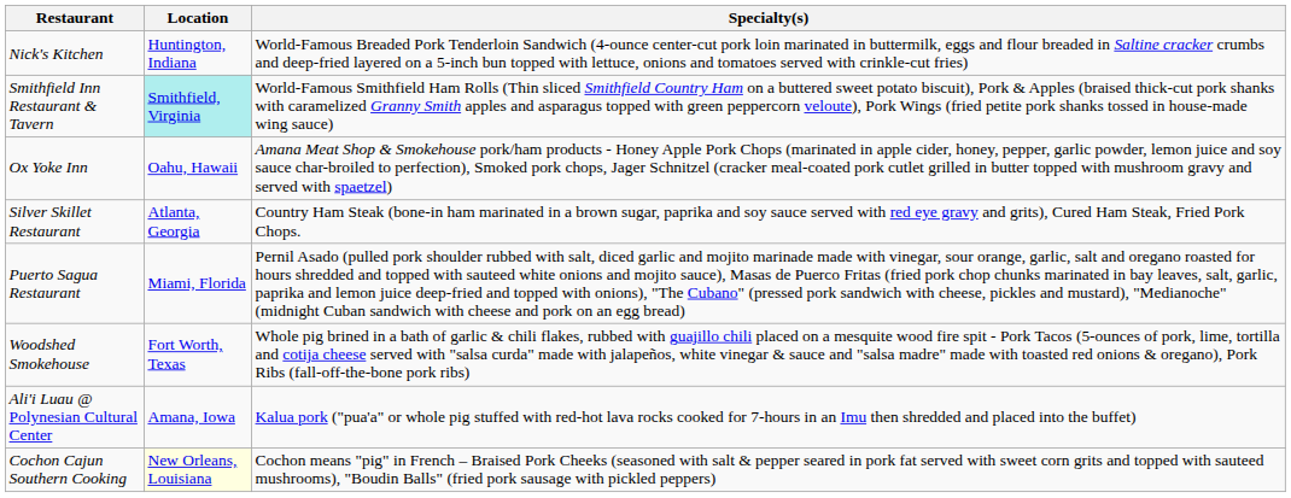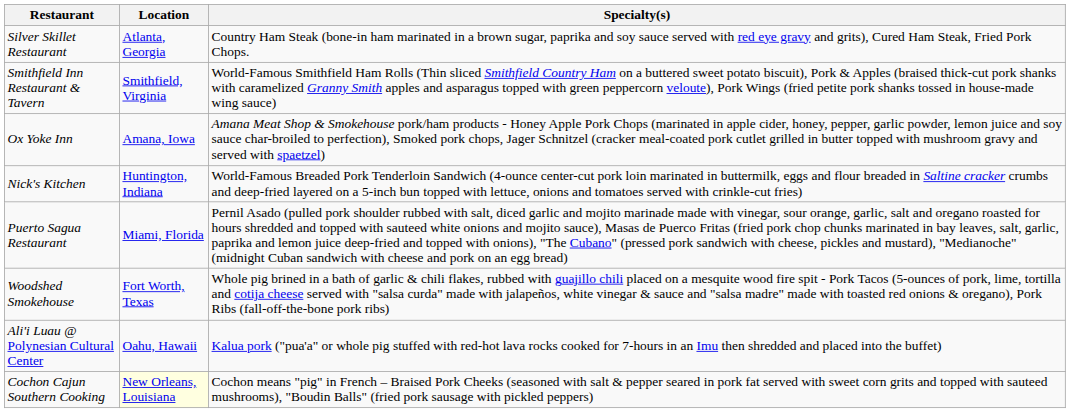 <table class="wikitable" style="width:100%;">
 <tr>
 <th>Restaurant</th>
 <th>Location</th>
 <th>Specialty(s)</th>
 </tr>
 <tr>
-<td><em>Nick's Kitchen</em></td>
-<td><a href='#'>Huntington, Indiana</a></td>
-<td>World-Famous Breaded Pork Tenderloin Sandwich (4-ounce center-cut pork loin marinated in buttermilk, eggs and flour breaded in <em><a href='#'>Saltine cracker</a></em> crumbs and deep-fried layered on a 5-inch bun topped with lettuce, onions and tomatoes served with crinkle-cut fries)</td>
+<td><em>Silver Skillet Restaurant</em></td>
+<td><a href='#'>Atlanta, Georgia</a></td>
+<td>Country Ham Steak (bone-in ham marinated in a brown sugar, paprika and soy sauce served with <a href='#'>red eye gravy</a> and grits), Cured Ham Steak, Fried Pork Chops.</td>
 </tr>
 <tr>
 <td><em>Smithfield Inn Restaurant & Tavern</em></td>
-<td style="background: paleturquoise;"><a href='#'>Smithfield, Virginia</a></td>
+<td><a href='#'>Smithfield, Virginia</a></td>
 <td>World-Famous Smithfield Ham Rolls (Thin sliced <em><a href='#'>Smithfield Country Ham</a></em> on a buttered sweet potato biscuit), Pork & Apples (braised thick-cut pork shanks with caramelized <em><a href='#'>Granny Smith</a></em> apples and asparagus topped with green peppercorn <a href='#'>veloute</a>), Pork Wings (fried petite pork shanks tossed in house-made wing sauce)</td>
 </tr>
 <tr>
 <td><em>Ox Yoke Inn</em></td>
-<td><a href='#'>Oahu, Hawaii</a></td>
+<td><a href='#'>Amana, Iowa</a></td>
 <td><em>Amana Meat Shop & Smokehouse</em> pork/ham products - Honey Apple Pork Chops (marinated in apple cider, honey, pepper, garlic powder, lemon juice and soy sauce char-broiled to perfection), Smoked pork chops, Jager Schnitzel (cracker meal-coated pork cutlet grilled in butter topped with mushroom gravy and served with <a href='#'>spaetzel</a>)</td>
 </tr>
 <tr>
-<td><em>Silver Skillet Restaurant</em></td>
-<td><a href='#'>Atlanta, Georgia</a></td>
-<td>Country Ham Steak (bone-in ham marinated in a brown sugar, paprika and soy sauce served with <a href='#'>red eye gravy</a> and grits), Cured Ham Steak, Fried Pork Chops.</td>
+<td><em>Nick's Kitchen</em></td>
+<td><a href='#'>Huntington, Indiana</a></td>
+<td>World-Famous Breaded Pork Tenderloin Sandwich (4-ounce center-cut pork loin marinated in buttermilk, eggs and flour breaded in <em><a href='#'>Saltine cracker</a></em> crumbs and deep-fried layered on a 5-inch bun topped with lettuce, onions and tomatoes served with crinkle-cut fries)</td>
 </tr>
 <tr>
 <td><em>Puerto Sagua Restaurant</em></td>
 <td><a href='#'>Miami, Florida</a></td>
 <td>Pernil Asado (pulled pork shoulder rubbed with salt, diced garlic and mojito marinade made with vinegar, sour orange, garlic, salt and oregano roasted for  hours shredded and topped with sauteed white onions and mojito sauce), Masas de Puerco Fritas (fried pork chop chunks marinated in bay leaves, salt, garlic, paprika and lemon juice deep-fried and topped with onions), "The <a href='#'>Cubano</a>" (pressed pork sandwich with cheese, pickles and mustard), "Medianoche" (midnight Cuban sandwich with cheese and pork on an egg bread)</td>
 </tr>
 <tr>
 <td><em>Woodshed Smokehouse</em></td>
 <td><a href='#'>Fort Worth, Texas</a></td>
 <td>Whole pig brined in a bath of garlic & chili flakes, rubbed with <a href='#'>guajillo chili</a> placed on a mesquite wood fire spit - Pork Tacos (5-ounces of pork, lime, tortilla and <a href='#'>cotija cheese</a> served with "salsa curda" made with jalapeños, white vinegar & sauce and "salsa madre" made with toasted red onions & oregano), Pork Ribs (fall-off-the-bone pork ribs)</td>
 </tr>
 <tr>
 <td><em>Ali'i Luau</em> @ <a href='#'>Polynesian Cultural Center</a></td>
-<td><a href='#'>Amana, Iowa</a></td>
+<td><a href='#'>Oahu, Hawaii</a></td>
 <td><a href='#'>Kalua pork</a> ("pua'a" or whole pig stuffed with red-hot lava rocks cooked for 7-hours in an <a href='#'>Imu</a> then shredded and placed into the buffet)</td>
 </tr>
 <tr>
 <td><em>Cochon Cajun Southern Cooking</em></td>
 <td style="background: lightyellow;"><a href='#'>New Orleans, Louisiana</a></td>
 <td>Cochon means "pig" in French – Braised Pork Cheeks (seasoned with salt & pepper seared in pork fat served with sweet corn grits and topped with sauteed mushrooms), "Boudin Balls" (fried pork sausage with pickled peppers)</td>
 </tr>
 </table>
